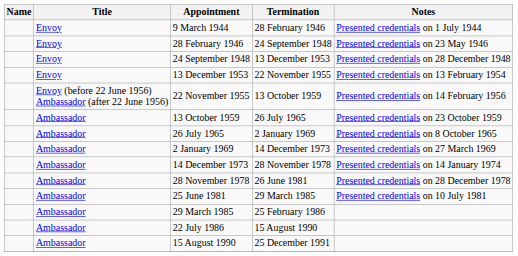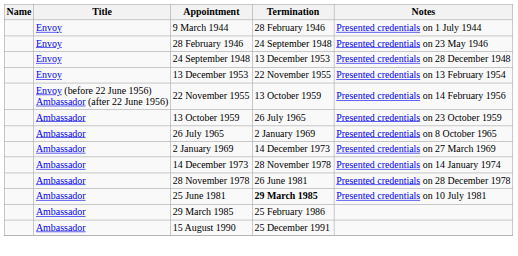 <table class="wikitable">
 <tr valign="middle">
 <th>Name</th>
 <th>Title</th>
 <th>Appointment</th>
 <th>Termination</th>
 <th>Notes</th>
 </tr>
 <tr>
 <td></td>
 <td><a href='#'>Envoy</a></td>
 <td>9 March 1944</td>
 <td>28 February 1946</td>
 <td><a href='#'>Presented credentials</a> on 1 July 1944</td>
 </tr>
 <tr>
 <td></td>
 <td><a href='#'>Envoy</a></td>
 <td>28 February 1946</td>
 <td>24 September 1948</td>
 <td><a href='#'>Presented credentials</a> on 23 May 1946</td>
 </tr>
 <tr>
 <td></td>
 <td><a href='#'>Envoy</a></td>
 <td>24 September 1948</td>
 <td>13 December 1953</td>
 <td><a href='#'>Presented credentials</a> on 28 December 1948</td>
 </tr>
 <tr>
 <td></td>
 <td><a href='#'>Envoy</a></td>
 <td>13 December 1953</td>
 <td>22 November 1955</td>
 <td><a href='#'>Presented credentials</a> on 13 February 1954</td>
 </tr>
 <tr>
 <td></td>
 <td><a href='#'>Envoy</a> (before 22 June 1956)<br><a href='#'>Ambassador</a> (after 22 June 1956)</td>
 <td>22 November 1955</td>
 <td>13 October 1959</td>
 <td><a href='#'>Presented credentials</a> on 14 February 1956</td>
 </tr>
 <tr>
 <td></td>
 <td><a href='#'>Ambassador</a></td>
 <td>13 October 1959</td>
 <td>26 July 1965</td>
 <td><a href='#'>Presented credentials</a> on 23 October 1959</td>
 </tr>
 <tr>
 <td></td>
 <td><a href='#'>Ambassador</a></td>
 <td>26 July 1965</td>
 <td>2 January 1969</td>
 <td><a href='#'>Presented credentials</a> on 8 October 1965</td>
 </tr>
 <tr>
 <td></td>
 <td><a href='#'>Ambassador</a></td>
 <td>2 January 1969</td>
 <td>14 December 1973</td>
 <td><a href='#'>Presented credentials</a> on 27 March 1969</td>
 </tr>
 <tr>
 <td></td>
 <td><a href='#'>Ambassador</a></td>
 <td>14 December 1973</td>
 <td>28 November 1978</td>
 <td><a href='#'>Presented credentials</a> on 14 January 1974</td>
 </tr>
 <tr>
 <td></td>
 <td><a href='#'>Ambassador</a></td>
 <td>28 November 1978</td>
 <td>26 June 1981</td>
 <td><a href='#'>Presented credentials</a> on 28 December 1978</td>
 </tr>
 <tr>
 <td></td>
 <td><a href='#'>Ambassador</a></td>
 <td>25 June 1981</td>
-<td>29 March 1985</td>
+<td><strong>29 March 1985</strong></td>
 <td><a href='#'>Presented credentials</a> on 10 July 1981</td>
 </tr>
 <tr>
 <td></td>
 <td><a href='#'>Ambassador</a></td>
 <td>29 March 1985</td>
 <td>25 February 1986</td>
 <td></td>
 </tr>
 <tr>
 <td></td>
 <td><a href='#'>Ambassador</a></td>
-<td>22 July 1986</td>
-<td>15 August 1990</td>
-<td></td>
-</tr>
-<tr>
-<td></td>
-<td><a href='#'>Ambassador</a></td>
 <td>15 August 1990</td>
 <td>25 December 1991</td>
 <td></td>
 </tr>
 <tr>
 </tr>
 </table>
